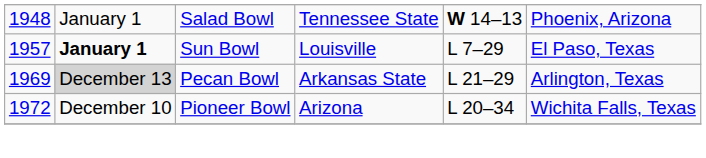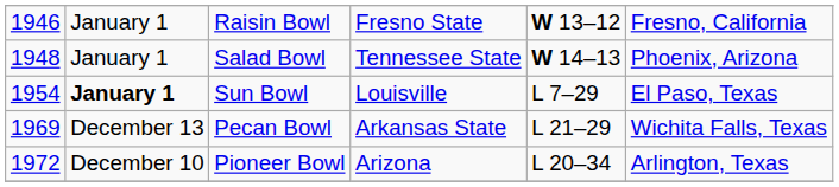 <table class="wikitable">
 <tr>
+</tr>
+<tr>
+<td><a href='#'>1946</a></td>
+<td>January 1</td>
+<td><a href='#'>Raisin Bowl</a></td>
+<td><a href='#'>Fresno State</a></td>
+<td><strong>W</strong> 13–12</td>
+<td><a href='#'>Fresno, California</a></td>
 </tr>
 <tr>
 <td><a href='#'>1948</a></td>
 <td>January 1</td>
 <td><a href='#'>Salad Bowl</a></td>
 <td><a href='#'>Tennessee State</a></td>
 <td><strong>W</strong> 14–13</td>
 <td><a href='#'>Phoenix, Arizona</a></td>
 </tr>
 <tr>
-<td><a href='#'>1957</a></td>
+<td><a href='#'>1954</a></td>
 <td><strong>January 1</strong></td>
 <td><a href='#'>Sun Bowl</a></td>
 <td><a href='#'>Louisville</a></td>
 <td>L 7–29</td>
 <td><a href='#'>El Paso, Texas</a></td>
 </tr>
 <tr>
 <td><a href='#'>1969</a></td>
-<td style="background: lightgrey;">December 13</td>
+<td>December 13</td>
 <td><a href='#'>Pecan Bowl</a></td>
 <td><a href='#'>Arkansas State</a></td>
 <td>L 21–29</td>
-<td><a href='#'>Arlington, Texas</a></td>
+<td><a href='#'>Wichita Falls, Texas</a></td>
 </tr>
 <tr>
 <td><a href='#'>1972</a></td>
 <td>December 10</td>
 <td><a href='#'>Pioneer Bowl</a></td>
 <td><a href='#'>Arizona</a></td>
 <td>L 20–34</td>
-<td><a href='#'>Wichita Falls, Texas</a></td>
+<td><a href='#'>Arlington, Texas</a></td>
 </tr>
 <tr>
 </tr>
 </table>
